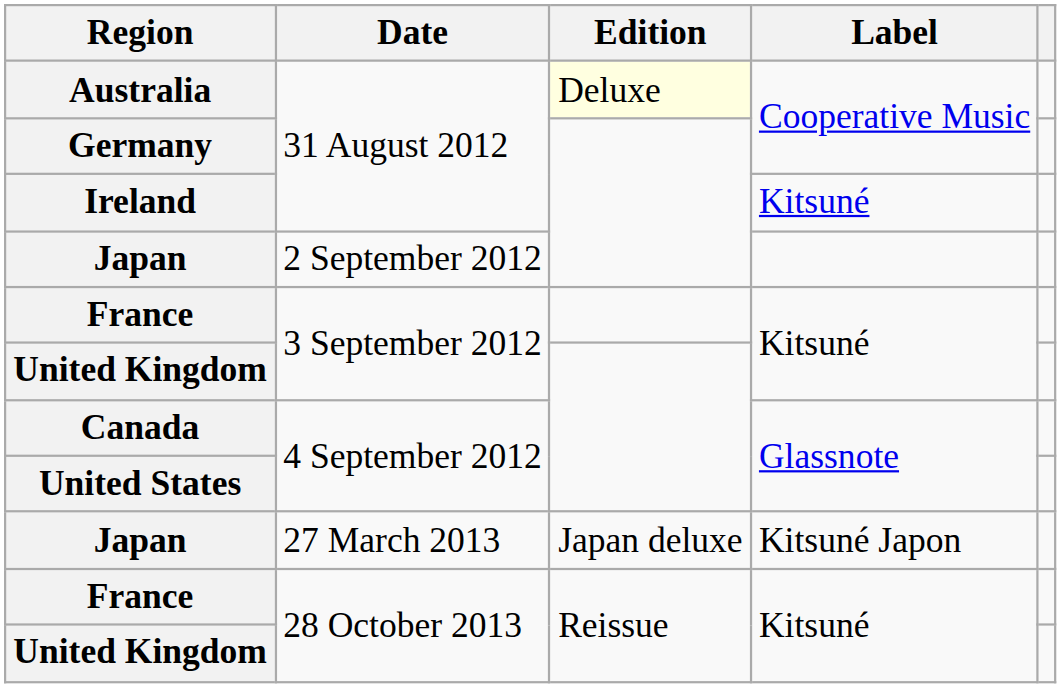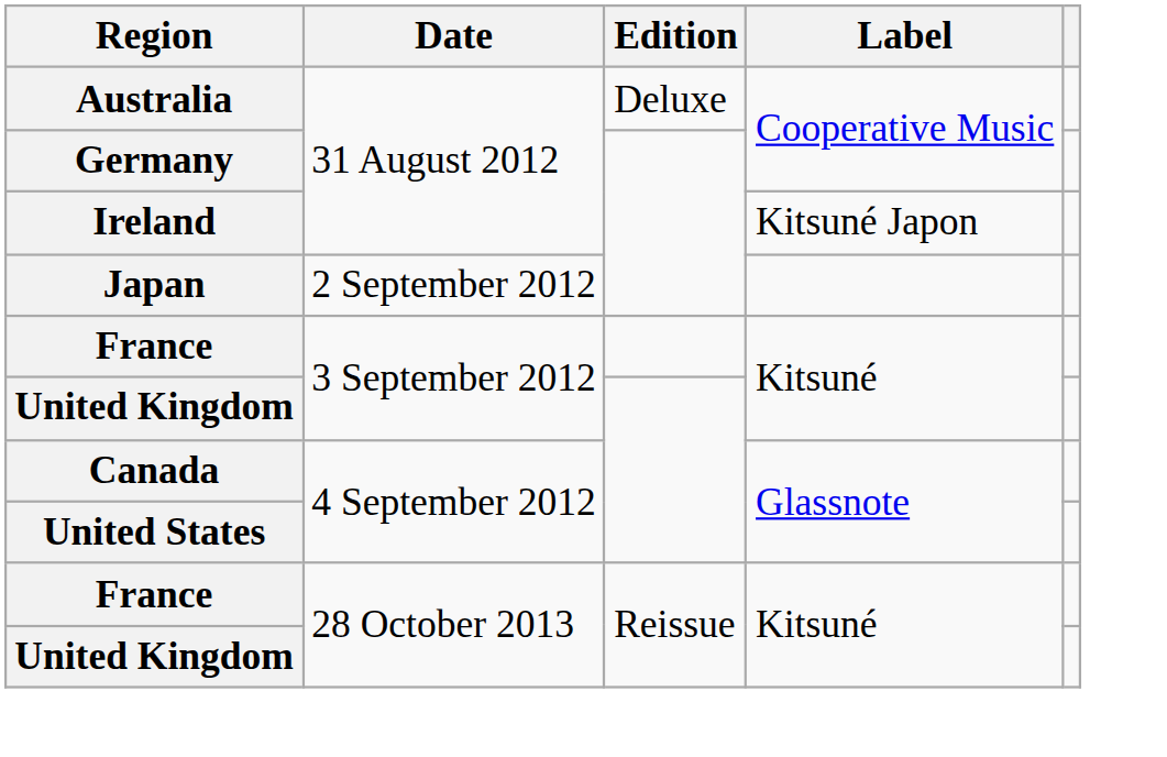 <table class="wikitable plainrowheaders">
 <tr>
 <th scope="col">Region</th>
 <th scope="col">Date</th>
 <th scope="col">Edition</th>
 <th scope="col">Label</th>
 <th scope="col"></th>
 </tr>
 <tr>
 <th scope="row">Australia</th>
 <td rowspan="3">31 August 2012</td>
-<td style="background: lightyellow;">Deluxe</td>
+<td>Deluxe</td>
 <td rowspan="2"><a href='#'>Cooperative Music</a></td>
 <td align="center"></td>
 </tr>
 <tr>
 <th scope="row">Germany</th>
 <td rowspan="3"></td>
 <td align="center"></td>
 </tr>
 <tr>
 <th scope="row">Ireland</th>
-<td><a href='#'>Kitsuné</a></td>
+<td>Kitsuné Japon</td>
 <td align="center"></td>
 </tr>
 <tr>
 <th scope="row">Japan</th>
 <td>2 September 2012</td>
 <td></td>
 <td align="center"></td>
 </tr>
 <tr>
 <th scope="row">France</th>
 <td rowspan="2">3 September 2012</td>
 <td></td>
 <td rowspan="2">Kitsuné</td>
 <td align="center"></td>
 </tr>
 <tr>
 <th scope="row">United Kingdom</th>
 <td rowspan="3"></td>
 <td align="center"></td>
 </tr>
 <tr>
 <th scope="row">Canada</th>
 <td rowspan="2">4 September 2012</td>
 <td rowspan="2"><a href='#'>Glassnote</a></td>
 <td align="center"></td>
 </tr>
 <tr>
 <th scope="row">United States</th>
 <td align="center"></td>
 </tr>
 <tr>
-<th scope="row">Japan</th>
-<td>27 March 2013</td>
-<td>Japan deluxe</td>
-<td>Kitsuné Japon</td>
-<td align="center"></td>
-</tr>
-<tr>
 <th scope="row">France</th>
 <td rowspan="2">28 October 2013</td>
 <td rowspan="2">Reissue</td>
 <td rowspan="2">Kitsuné</td>
 <td align="center"></td>
 </tr>
 <tr>
 <th scope="row">United Kingdom</th>
 <td align="center"></td>
 </tr>
 </table>
